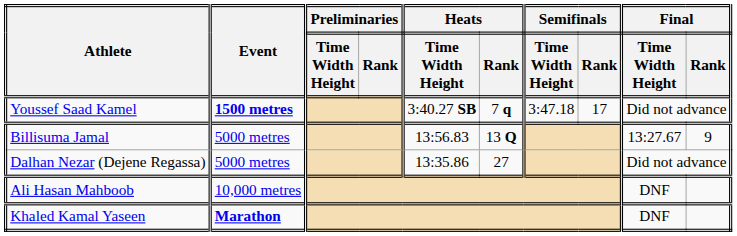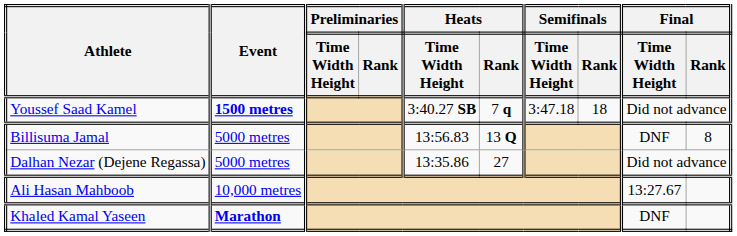 <table class=wikitable style="font-size:90%; border: double;">
 <tr>
 <th rowspan="2" style="border-right:double">Athlete</th>
 <th rowspan="2" style="border-right:double">Event</th>
 <th colspan="2" style="border-right:double; border-bottom:double;">Preliminaries</th>
 <th colspan="2" style="border-right:double; border-bottom:double;">Heats</th>
 <th colspan="2" style="border-right:double; border-bottom:double;">Semifinals</th>
 <th colspan="2" style="border-right:double; border-bottom:double;">Final</th>
 </tr>
 <tr>
 <th>Time<br>Width<br>Height</th>
 <th style="border-right:double">Rank</th>
 <th>Time<br>Width<br>Height</th>
 <th style="border-right:double">Rank</th>
 <th>Time<br>Width<br>Height</th>
 <th style="border-right:double">Rank</th>
 <th>Time<br>Width<br>Height</th>
 <th style="border-right:double">Rank</th>
 </tr>
 <tr style="border-top: double;">
 <td style="border-right:double"><a href='#'>Youssef Saad Kamel</a></td>
 <td style="border-right:double"><strong><a href='#'>1500 metres</a></strong></td>
 <td style="border-right:double" colspan= 2 bgcolor="wheat"></td>
 <td align=center>3:40.27 <strong>SB</strong></td>
 <td align=center style="border-right:double">7 <strong>q</strong></td>
 <td align=center>3:47.18</td>
-<td align=center style="border-right:double">17</td>
+<td align=center style="border-right:double">18</td>
 <td colspan="2" align=center>Did not advance</td>
 </tr>
 <tr style="border-top: double;">
 <td style="border-right:double"><a href='#'>Billisuma Jamal</a></td>
 <td style="border-right:double"><a href='#'>5000 metres</a></td>
 <td style="border-right:double" colspan= 2 bgcolor="wheat"></td>
 <td align=center>13:56.83</td>
 <td align=center style="border-right:double">13 <strong>Q</strong></td>
 <td style="border-right:double" colspan= 2 bgcolor="wheat"></td>
-<td align=center>13:27.67</td>
-<td align=center>9</td>
+<td align=center>DNF</td>
+<td align=center>8</td>
 </tr>
 <tr>
 <td style="border-right:double"><a href='#'>Dalhan Nezar</a> (Dejene Regassa)</td>
 <td style="border-right:double"><a href='#'>5000 metres</a></td>
 <td style="border-right:double" colspan= 2 bgcolor="wheat"></td>
 <td align=center>13:35.86</td>
 <td align=center style="border-right:double">27</td>
 <td style="border-right:double" colspan= 2 bgcolor="wheat"></td>
 <td colspan="2" align=center>Did not advance</td>
 </tr>
 <tr style="border-top: double;">
 <td style="border-right:double"><a href='#'>Ali Hasan Mahboob</a></td>
 <td style="border-right:double"><a href='#'>10,000 metres</a></td>
 <td style="border-right:double" colspan= 6 bgcolor="wheat"></td>
-<td align=center>DNF</td>
+<td align=center>13:27.67</td>
 <td align=center></td>
 </tr>
 <tr style="border-top: double;">
 <td style="border-right:double"><a href='#'>Khaled Kamal Yaseen</a></td>
 <td style="border-right:double"><strong><a href='#'>Marathon</a></strong></td>
 <td style="border-right:double" colspan= 6 bgcolor="wheat"></td>
 <td align=center>DNF</td>
 <td align=center></td>
 </tr>
 </table>
